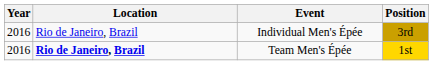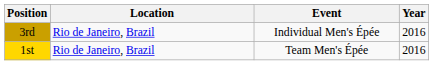 <table class="wikitable" style="text-align:center;">
 <tr>
-<th>Year</th>
+<th>Position</th>
 <th style="width:17em">Location</th>
 <th style="width:12em">Event</th>
-<th>Position</th>
+<th>Year</th>
 </tr>
 <tr>
-<td>2016</td>
+<td bgcolor="caramel">3rd</td>
 <td rowspan="1" align="left"> <a href='#'>Rio de Janeiro</a>, <a href='#'>Brazil</a></td>
 <td>Individual Men's Épée</td>
-<td bgcolor="caramel">3rd</td>
+<td>2016</td>
 </tr>
 <tr>
+<td bgcolor="gold">1st</td>
+<td rowspan="1" align="left"> <a href='#'>Rio de Janeiro</a>, <a href='#'>Brazil</a></td>
+<td>Team Men's Épée</td>
 <td>2016</td>
-<td rowspan="1" align="left"><strong> <a href='#'>Rio de Janeiro</a>, <a href='#'>Brazil</a></strong></td>
-<td>Team Men's Épée</td>
-<td bgcolor="gold">1st</td>
 </tr>
 </table>
